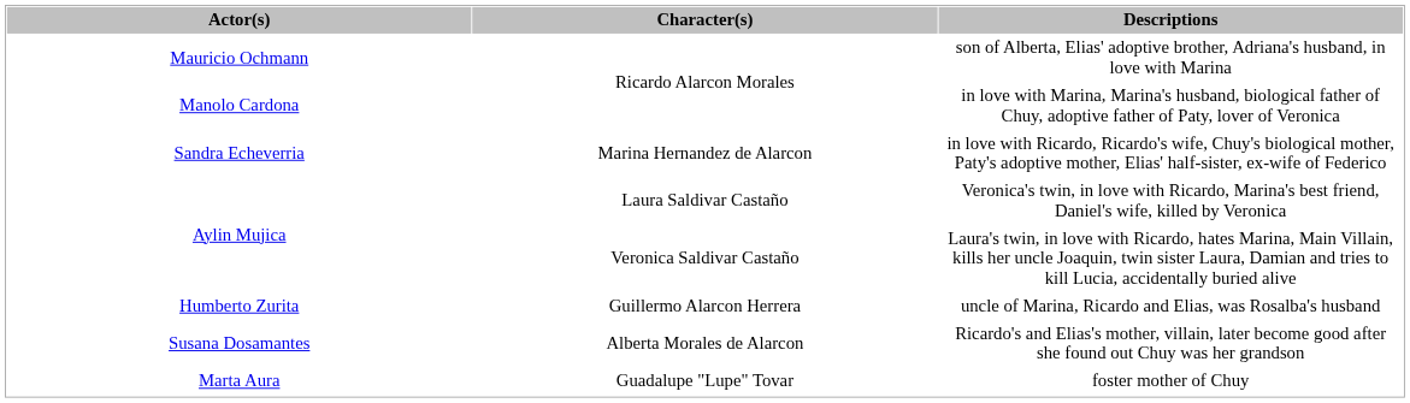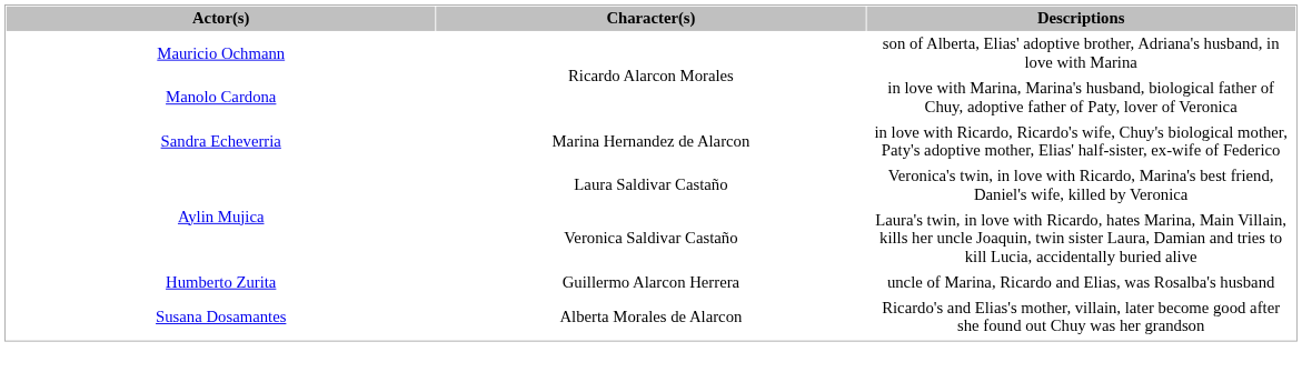 <table width="100%" border="0" cellpadding="3" cellspacing="1" style="border:1px solid #aaa; font-size: 100%; text-align:center;">
 <tr style="background:#C0C0C0;">
 <th width="10%">Actor(s)</th>
 <th width="10%">Character(s)</th>
 <th width="10%">Descriptions</th>
 </tr>
 <tr>
 <td><a href='#'>Mauricio Ochmann</a></td>
 <td rowspan="2">Ricardo Alarcon Morales</td>
 <td>son of Alberta, Elias' adoptive brother, Adriana's husband, in love with Marina</td>
 </tr>
 <tr>
 <td><a href='#'>Manolo Cardona</a></td>
 <td>in love with Marina, Marina's husband, biological father of Chuy, adoptive father of Paty, lover of Veronica</td>
 </tr>
 <tr>
 <td><a href='#'>Sandra Echeverria</a></td>
 <td>Marina Hernandez de Alarcon</td>
 <td>in love with Ricardo, Ricardo's wife, Chuy's biological mother, Paty's adoptive mother, Elias' half-sister, ex-wife of Federico</td>
 </tr>
 <tr>
 <td rowspan="2"><a href='#'>Aylin Mujica</a></td>
 <td>Laura Saldivar Castaño</td>
 <td>Veronica's twin, in love with Ricardo, Marina's best friend, Daniel's wife, killed by Veronica</td>
 </tr>
 <tr>
 <td>Veronica Saldivar Castaño</td>
 <td>Laura's twin, in love with Ricardo, hates Marina, Main Villain, kills her uncle Joaquin, twin sister Laura, Damian and tries to kill Lucia, accidentally buried alive</td>
 </tr>
 <tr>
 <td><a href='#'>Humberto Zurita</a></td>
 <td>Guillermo Alarcon Herrera</td>
 <td>uncle of Marina, Ricardo and Elias, was Rosalba's husband</td>
 </tr>
 <tr>
 <td><a href='#'>Susana Dosamantes</a></td>
 <td>Alberta Morales de Alarcon</td>
 <td>Ricardo's and Elias's mother, villain, later become good after she found out Chuy was her grandson</td>
 </tr>
 <tr>
-<td><a href='#'>Marta Aura</a></td>
-<td>Guadalupe "Lupe" Tovar</td>
-<td>foster mother of Chuy</td>
-</tr>
-<tr>
 </tr>
 </table>
